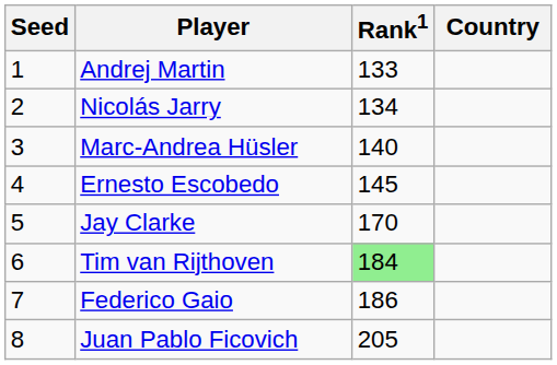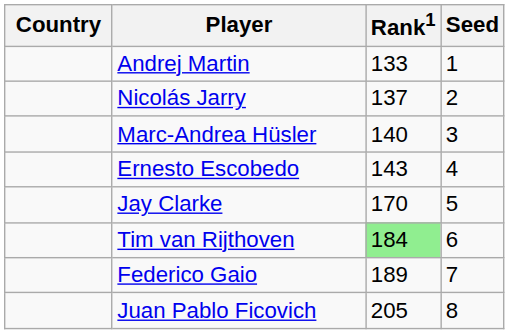 <table class="sortable wikitable">
 <tr>
-<th>Seed</th>
+<th width="70">Country</th>
 <th width="175">Player</th>
 <th>Rank<sup>1</sup></th>
-<th width="70">Country</th>
+<th>Seed</th>
 </tr>
 <tr>
-<td>1</td>
+<td></td>
 <td><a href='#'>Andrej Martin</a></td>
 <td>133</td>
-<td></td>
+<td>1</td>
 </tr>
 <tr>
+<td></td>
+<td><a href='#'>Nicolás Jarry</a></td>
+<td>137</td>
 <td>2</td>
-<td><a href='#'>Nicolás Jarry</a></td>
-<td>134</td>
-<td></td>
 </tr>
 <tr>
-<td>3</td>
+<td></td>
 <td><a href='#'>Marc-Andrea Hüsler</a></td>
 <td>140</td>
-<td></td>
+<td>3</td>
 </tr>
 <tr>
+<td></td>
+<td><a href='#'>Ernesto Escobedo</a></td>
+<td>143</td>
 <td>4</td>
-<td><a href='#'>Ernesto Escobedo</a></td>
-<td>145</td>
-<td></td>
 </tr>
 <tr>
-<td>5</td>
+<td></td>
 <td><a href='#'>Jay Clarke</a></td>
 <td>170</td>
-<td></td>
+<td>5</td>
 </tr>
 <tr>
-<td>6</td>
+<td></td>
 <td><a href='#'>Tim van Rijthoven</a></td>
 <td style="background: lightgreen;">184</td>
-<td></td>
+<td>6</td>
 </tr>
 <tr>
+<td></td>
+<td><a href='#'>Federico Gaio</a></td>
+<td>189</td>
 <td>7</td>
-<td><a href='#'>Federico Gaio</a></td>
-<td>186</td>
-<td></td>
 </tr>
 <tr>
-<td>8</td>
+<td></td>
 <td><a href='#'>Juan Pablo Ficovich</a></td>
 <td>205</td>
-<td></td>
+<td>8</td>
 </tr>
 </table>
